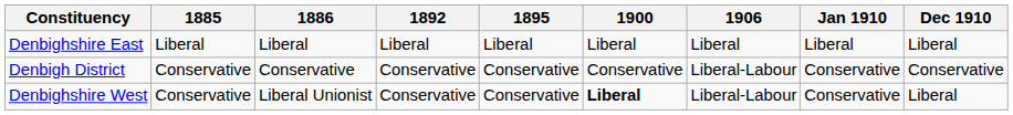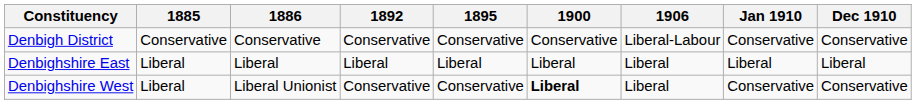 <table class="wikitable">
 <tr>
 <th>Constituency</th>
 <th>1885</th>
 <th>1886</th>
 <th>1892</th>
 <th>1895</th>
 <th>1900</th>
 <th>1906</th>
 <th>Jan 1910</th>
 <th>Dec 1910</th>
 </tr>
 <tr>
+<td><a href='#'>Denbigh District</a></td>
+<td bgcolor=>Conservative</td>
+<td bgcolor=>Conservative</td>
+<td bgcolor=>Conservative</td>
+<td bgcolor=>Conservative</td>
+<td bgcolor=>Conservative</td>
+<td bgcolor=>Liberal-Labour</td>
+<td bgcolor=>Conservative</td>
+<td bgcolor=>Conservative</td>
+</tr>
+<tr>
 <td><a href='#'>Denbighshire East</a></td>
 <td bgcolor=>Liberal</td>
 <td bgcolor=>Liberal</td>
 <td bgcolor=>Liberal</td>
 <td bgcolor=>Liberal</td>
 <td bgcolor=>Liberal</td>
 <td bgcolor=>Liberal</td>
 <td bgcolor=>Liberal</td>
 <td bgcolor=>Liberal</td>
 </tr>
 <tr>
-<td><a href='#'>Denbigh District</a></td>
-<td bgcolor=>Conservative</td>
-<td bgcolor=>Conservative</td>
-<td bgcolor=>Conservative</td>
-<td bgcolor=>Conservative</td>
-<td bgcolor=>Conservative</td>
-<td bgcolor=>Liberal-Labour</td>
-<td bgcolor=>Conservative</td>
-<td bgcolor=>Conservative</td>
-</tr>
-<tr>
 <td><a href='#'>Denbighshire West</a></td>
-<td bgcolor=>Conservative</td>
+<td bgcolor=>Liberal</td>
 <td bgcolor=>Liberal Unionist</td>
 <td bgcolor=>Conservative</td>
 <td bgcolor=>Conservative</td>
 <td bgcolor=><strong>Liberal</strong></td>
-<td bgcolor=>Liberal-Labour</td>
+<td bgcolor=>Liberal</td>
 <td bgcolor=>Conservative</td>
-<td bgcolor=>Liberal</td>
+<td bgcolor=>Conservative</td>
 </tr>
 </table>
